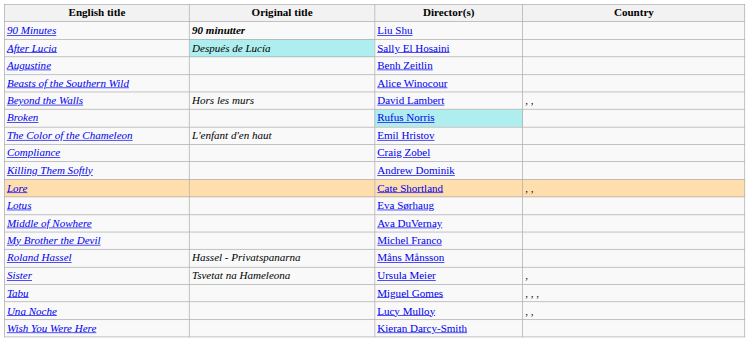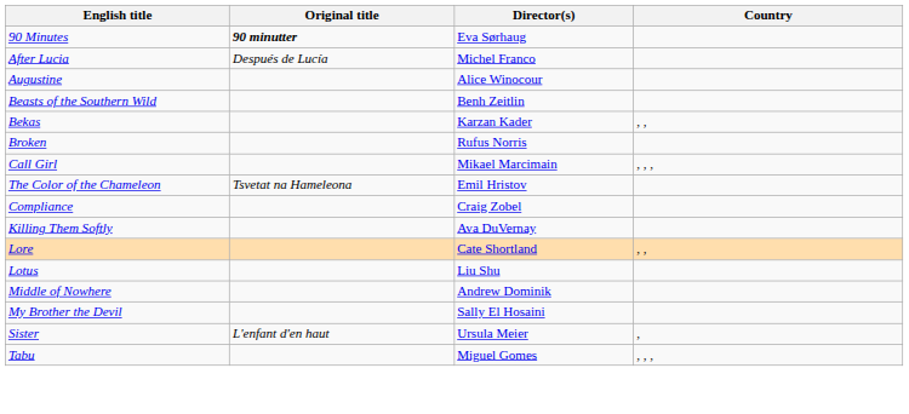 <table class="sortable wikitable" width="85%" cellpadding="5">
 <tr>
 <th width="25%">English title</th>
 <th width="25%">Original title</th>
 <th width="20%">Director(s)</th>
 <th width="30%">Country</th>
 </tr>
 <tr>
 <td><em><a href='#'>90 Minutes</a></em></td>
 <td><strong><em>90 minutter</em></strong></td>
-<td><a href='#'>Liu Shu</a></td>
+<td><a href='#'>Eva Sørhaug</a></td>
 <td></td>
 </tr>
 <tr>
 <td><em><a href='#'>After Lucia</a></em></td>
-<td style="background: paleturquoise;"><em>Después de Lucía</em></td>
-<td><a href='#'>Sally El Hosaini</a></td>
+<td><em>Después de Lucía</em></td>
+<td><a href='#'>Michel Franco</a></td>
 <td></td>
 </tr>
 <tr>
 <td><em><a href='#'>Augustine</a></em></td>
 <td></td>
-<td><a href='#'>Benh Zeitlin</a></td>
+<td><a href='#'>Alice Winocour</a></td>
 <td></td>
 </tr>
 <tr>
 <td><em><a href='#'>Beasts of the Southern Wild</a></em></td>
 <td></td>
-<td><a href='#'>Alice Winocour</a></td>
+<td><a href='#'>Benh Zeitlin</a></td>
 <td></td>
 </tr>
 <tr>
-<td><em><a href='#'>Beyond the Walls</a></em></td>
-<td><em>Hors les murs</em></td>
-<td><a href='#'>David Lambert</a></td>
+<td><em><a href='#'>Bekas</a></em></td>
+<td></td>
+<td><a href='#'>Karzan Kader</a></td>
 <td>, , </td>
 </tr>
 <tr>
 <td><em><a href='#'>Broken</a></em></td>
 <td></td>
-<td style="background: paleturquoise;"><a href='#'>Rufus Norris</a></td>
+<td><a href='#'>Rufus Norris</a></td>
 <td></td>
 </tr>
 <tr>
+<td><em><a href='#'>Call Girl</a></em></td>
+<td></td>
+<td><a href='#'>Mikael Marcimain</a></td>
+<td>, , , </td>
+</tr>
+<tr>
 <td><em><a href='#'>The Color of the Chameleon</a></em></td>
-<td><em>L'enfant d'en haut</em></td>
+<td><em>Tsvetat na Hameleona</em></td>
 <td><a href='#'>Emil Hristov</a></td>
 <td></td>
 </tr>
 <tr>
 <td><em><a href='#'>Compliance</a></em></td>
 <td></td>
 <td><a href='#'>Craig Zobel</a></td>
 <td></td>
 </tr>
 <tr>
 <td><em><a href='#'>Killing Them Softly</a></em></td>
 <td></td>
-<td><a href='#'>Andrew Dominik</a></td>
+<td><a href='#'>Ava DuVernay</a></td>
 <td></td>
 </tr>
 <tr style="background:#FFDEAD;">
 <td><em><a href='#'>Lore</a></em></td>
 <td></td>
 <td><a href='#'>Cate Shortland</a></td>
 <td>, , </td>
 </tr>
 <tr>
 <td><em><a href='#'>Lotus</a></em></td>
 <td></td>
-<td><a href='#'>Eva Sørhaug</a></td>
+<td><a href='#'>Liu Shu</a></td>
 <td></td>
 </tr>
 <tr>
 <td><em><a href='#'>Middle of Nowhere</a></em></td>
 <td></td>
-<td><a href='#'>Ava DuVernay</a></td>
+<td><a href='#'>Andrew Dominik</a></td>
 <td></td>
 </tr>
 <tr>
 <td><em><a href='#'>My Brother the Devil</a></em></td>
 <td></td>
-<td><a href='#'>Michel Franco</a></td>
-<td></td>
-</tr>
-<tr>
-<td><em><a href='#'>Roland Hassel</a></em></td>
-<td><em>Hassel - Privatspanarna</em></td>
-<td><a href='#'>Måns Månsson</a></td>
+<td><a href='#'>Sally El Hosaini</a></td>
 <td></td>
 </tr>
 <tr>
 <td><em><a href='#'>Sister</a></em></td>
-<td><em>Tsvetat na Hameleona</em></td>
+<td><em>L'enfant d'en haut</em></td>
 <td><a href='#'>Ursula Meier</a></td>
 <td>, </td>
 </tr>
 <tr>
 <td><em><a href='#'>Tabu</a></em></td>
 <td></td>
 <td><a href='#'>Miguel Gomes</a></td>
 <td>, , , </td>
 </tr>
-<tr>
-<td><em><a href='#'>Una Noche</a></em></td>
-<td></td>
-<td><a href='#'>Lucy Mulloy</a></td>
-<td>, , </td>
-</tr>
-<tr>
-<td><em><a href='#'>Wish You Were Here</a></em></td>
-<td></td>
-<td><a href='#'>Kieran Darcy-Smith</a></td>
-<td></td>
-</tr>
 </table>
